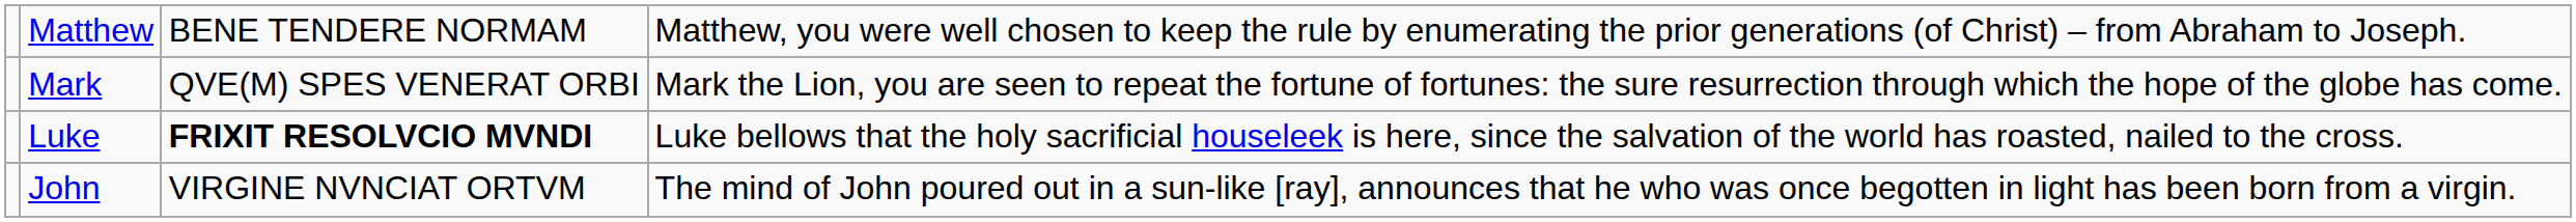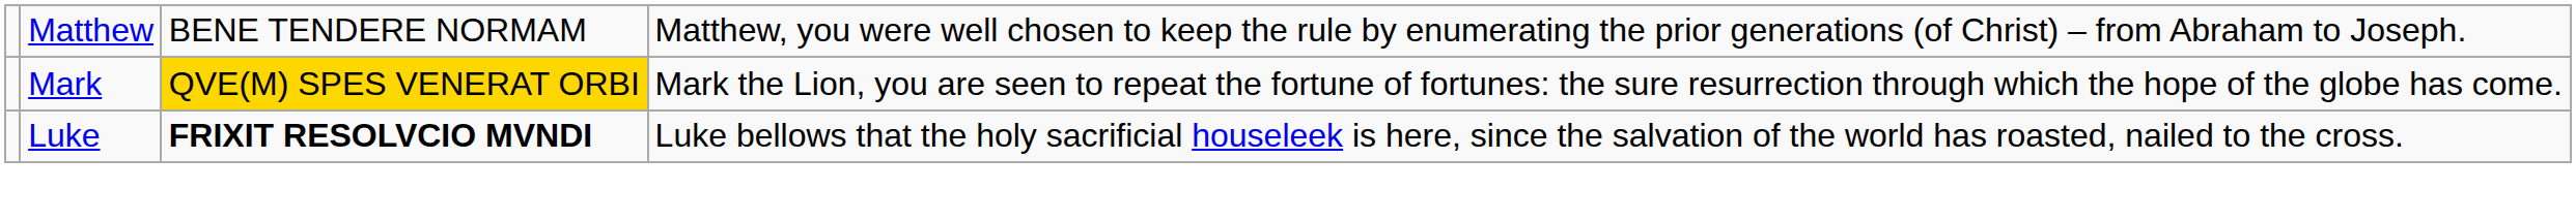 <table class="wikitable">
 <tr>
 <td></td>
 <td><a href='#'>Matthew</a></td>
 <td> BENE TENDERE NORMAM</td>
 <td>Matthew, you were well chosen to keep the rule by enumerating the prior generations (of Christ) – from Abraham to Joseph.</td>
 </tr>
 <tr>
 <td></td>
 <td><a href='#'>Mark</a></td>
-<td> QVE(M) SPES VENERAT ORBI</td>
+<td style="background: gold;"> QVE(M) SPES VENERAT ORBI</td>
 <td>Mark the Lion, you are seen to repeat the fortune of fortunes: the sure resurrection through which the hope of the globe has come.</td>
 </tr>
 <tr>
 <td></td>
 <td><a href='#'>Luke</a></td>
 <td><strong> FRIXIT RESOLVCIO MVNDI</strong></td>
 <td>Luke bellows that the holy sacrificial <a href='#'>houseleek</a> is here, since the salvation of the world has roasted, nailed to the cross.</td>
 </tr>
-<tr>
-<td></td>
-<td><a href='#'>John</a></td>
-<td> VIRGINE NVNCIAT ORTVM</td>
-<td>The mind of John poured out in a sun-like [ray], announces that he who was once begotten in light has been born from a virgin.</td>
-</tr>
 </table>
